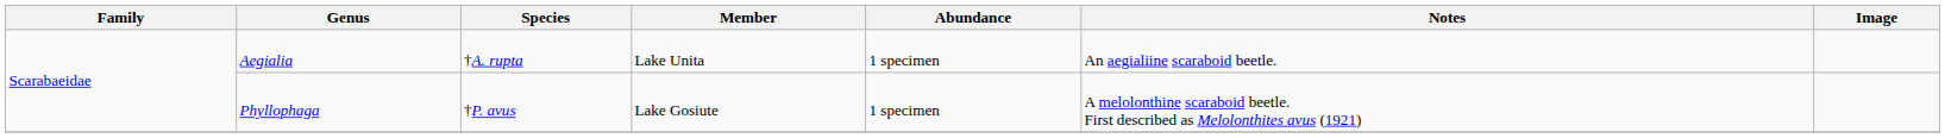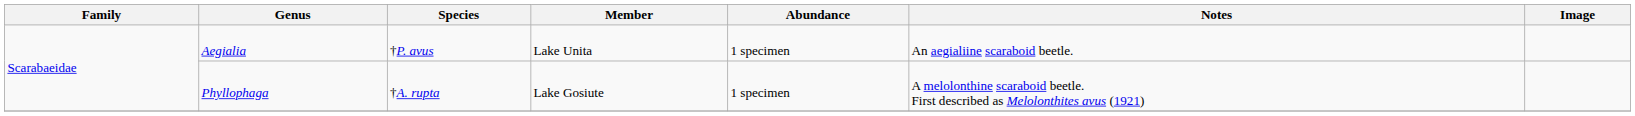 <table class="wikitable" style="margin:auto;width:100%;">
 <tr>
 <th>Family</th>
 <th>Genus</th>
 <th>Species</th>
 <th>Member</th>
 <th>Abundance</th>
 <th>Notes</th>
 <th>Image</th>
 </tr>
 <tr>
 <td rowspan=2><a href='#'>Scarabaeidae</a></td>
 <td><br><em><a href='#'>Aegialia</a></em></td>
-<td><br>†<em><a href='#'>A. rupta</a></em> </td>
+<td><br>†<em><a href='#'>P. avus</a></em> </td>
 <td><br>Lake Unita</td>
 <td><br>1 specimen</td>
 <td><br>An <a href='#'>aegialiine</a> <a href='#'>scaraboid</a> beetle.</td>
 <td><br></td>
 </tr>
 <tr>
 <td><br><em><a href='#'>Phyllophaga</a></em></td>
-<td><br>†<em><a href='#'>P. avus</a></em> </td>
+<td><br>†<em><a href='#'>A. rupta</a></em> </td>
 <td><br>Lake Gosiute</td>
 <td><br>1 specimen</td>
 <td><br>A <a href='#'>melolonthine</a> <a href='#'>scaraboid</a> beetle.<br>First described as <em><a href='#'>Melolonthites avus</a></em> (<a href='#'>1921</a>)</td>
 <td><br></td>
 </tr>
 <tr>
 </tr>
 </table>
